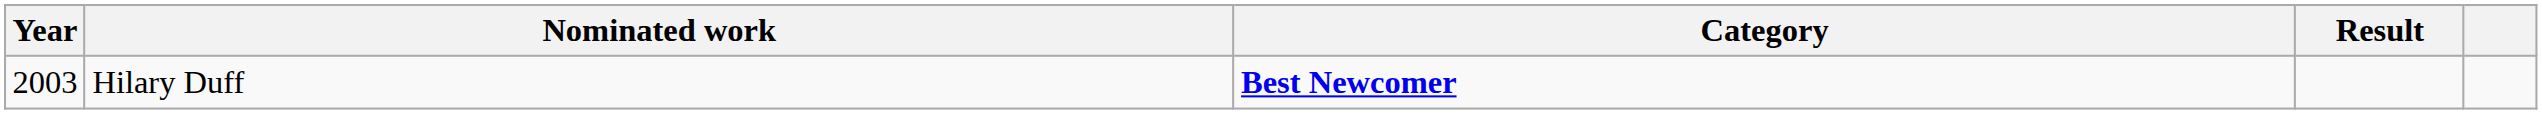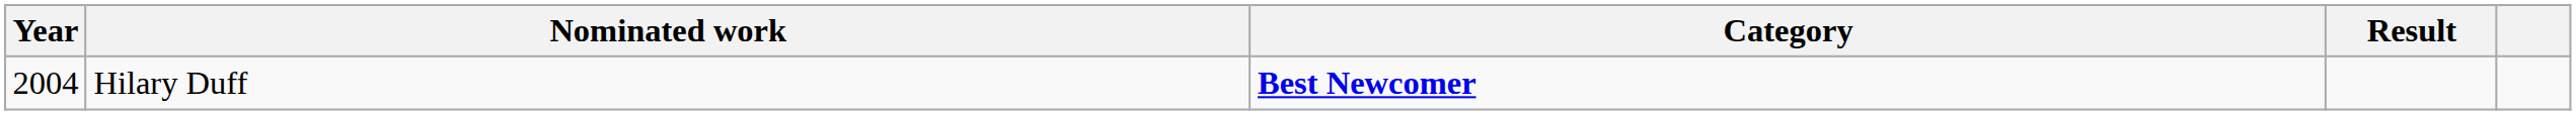 <table class="wikitable sortable">
 <tr>
 <th scope="col" style="width:1em;">Year</th>
 <th scope="col" style="width:39em;">Nominated work</th>
 <th scope="col" style="width:36em;">Category</th>
 <th scope="col" style="width:5em;">Result</th>
 <th scope="col" style="width:2em;" class="unsortable"></th>
 </tr>
 <tr>
-<td>2003</td>
+<td>2004</td>
 <td>Hilary Duff</td>
 <td><strong><a href='#'>Best Newcomer</a></strong></td>
 <td></td>
 <td style="text-align:center;"></td>
 </tr>
 </table>
